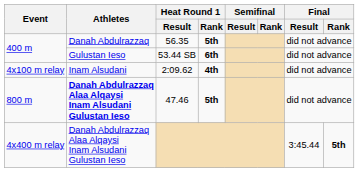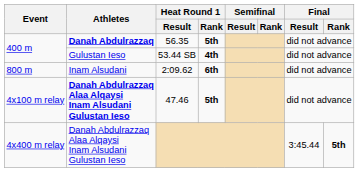 <table class=wikitable style="font-size:90%">
 <tr>
 <th rowspan=2>Event</th>
 <th rowspan=2>Athletes</th>
 <th colspan=2>Heat Round 1</th>
 <th colspan=2>Semifinal</th>
 <th colspan=2>Final</th>
 </tr>
 <tr>
 <th>Result</th>
 <th>Rank</th>
 <th>Result</th>
 <th>Rank</th>
 <th>Result</th>
 <th>Rank</th>
 </tr>
 <tr>
 <td rowspan=2><a href='#'>400 m</a></td>
-<td><a href='#'>Danah Abdulrazzaq</a></td>
+<td><strong><a href='#'>Danah Abdulrazzaq</a></strong></td>
 <td align=center>56.35</td>
 <td align=center><strong>5th</strong></td>
 <td colspan="2" style="text-align:center; background:wheat;"></td>
 <td align=center colspan=2>did not advance</td>
 </tr>
 <tr>
 <td><a href='#'>Gulustan Ieso</a></td>
 <td align=center>53.44 SB</td>
+<td align=center><strong>4th</strong></td>
+<td colspan="2" style="text-align:center; background:wheat;"></td>
+<td align=center colspan=2>did not advance</td>
+</tr>
+<tr>
+<td><a href='#'>800 m</a></td>
+<td><a href='#'>Inam Alsudani</a></td>
+<td align=center>2:09.62</td>
 <td align=center><strong>6th</strong></td>
 <td colspan="2" style="text-align:center; background:wheat;"></td>
 <td align=center colspan=2>did not advance</td>
 </tr>
 <tr>
 <td><a href='#'>4x100 m relay</a></td>
-<td><a href='#'>Inam Alsudani</a></td>
-<td align=center>2:09.62</td>
-<td align=center><strong>4th</strong></td>
-<td colspan="2" style="text-align:center; background:wheat;"></td>
-<td align=center colspan=2>did not advance</td>
-</tr>
-<tr>
-<td><a href='#'>800 m</a></td>
 <td><strong><a href='#'>Danah Abdulrazzaq</a><br><a href='#'>Alaa Alqaysi</a><br><a href='#'>Inam Alsudani</a><br><a href='#'>Gulustan Ieso</a></strong></td>
 <td align=center>47.46</td>
 <td align=center><strong>5th</strong></td>
 <td colspan="2" style="text-align:center; background:wheat;"></td>
 <td align=center colspan=2>did not advance</td>
 </tr>
 <tr>
 <td><a href='#'>4x400 m relay</a></td>
 <td><a href='#'>Danah Abdulrazzaq</a><br><a href='#'>Alaa Alqaysi</a><br><a href='#'>Inam Alsudani</a><br><a href='#'>Gulustan Ieso</a></td>
 <td colspan="4" style="text-align:center; background:wheat;"></td>
 <td align=center>3:45.44</td>
 <td align=center><strong>5th</strong></td>
 </tr>
 </table>
